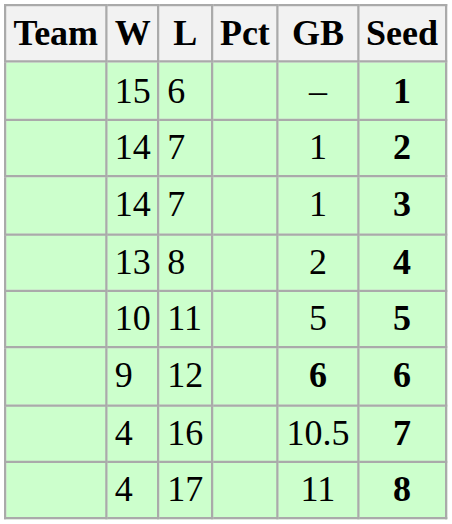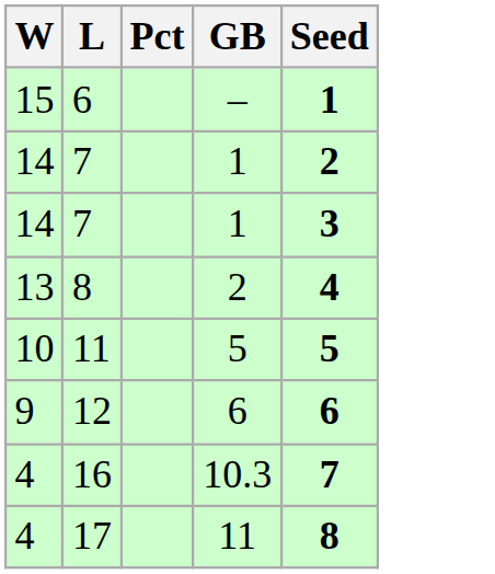 <table class=wikitable>
 <tr>
-<th>Team</th>
 <th>W</th>
 <th>L</th>
 <th>Pct</th>
 <th>GB</th>
 <th>Seed</th>
 </tr>
 <tr bgcolor="#ccffcc">
-<td></td>
 <td>15</td>
 <td>6</td>
 <td></td>
 <td style="text-align:center;">–</td>
 <td style="text-align:center;"><strong>1</strong></td>
 </tr>
 <tr bgcolor="#ccffcc">
-<td></td>
 <td>14</td>
 <td>7</td>
 <td></td>
 <td style="text-align:center;">1</td>
 <td style="text-align:center;"><strong>2</strong></td>
 </tr>
 <tr bgcolor="#ccffcc">
-<td></td>
 <td>14</td>
 <td>7</td>
 <td></td>
 <td style="text-align:center;">1</td>
 <td style="text-align:center;"><strong>3</strong></td>
 </tr>
 <tr bgcolor="#ccffcc">
-<td></td>
 <td>13</td>
 <td>8</td>
 <td></td>
 <td style="text-align:center;">2</td>
 <td style="text-align:center;"><strong>4</strong></td>
 </tr>
 <tr bgcolor="#ccffcc">
-<td></td>
 <td>10</td>
 <td>11</td>
 <td></td>
 <td style="text-align:center;">5</td>
 <td style="text-align:center;"><strong>5</strong></td>
 </tr>
 <tr bgcolor="#ccffcc">
-<td></td>
 <td>9</td>
 <td>12</td>
 <td></td>
-<td style="text-align:center;"><strong>6</strong></td>
+<td style="text-align:center;">6</td>
 <td style="text-align:center;"><strong>6</strong></td>
 </tr>
 <tr bgcolor="#ccffcc">
-<td></td>
 <td>4</td>
 <td>16</td>
 <td></td>
-<td style="text-align:center;">10.5</td>
+<td style="text-align:center;">10.3</td>
 <td style="text-align:center;"><strong>7</strong></td>
 </tr>
 <tr bgcolor="#ccffcc">
-<td></td>
 <td>4</td>
 <td>17</td>
 <td></td>
 <td style="text-align:center;">11</td>
 <td style="text-align:center;"><strong>8</strong></td>
 </tr>
 </table>
